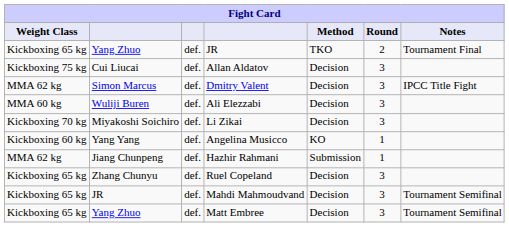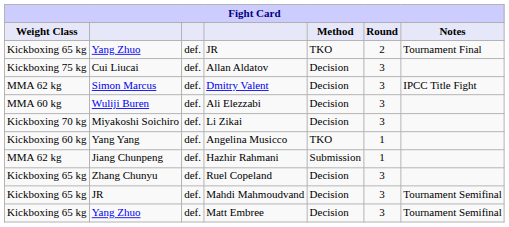 <table class="wikitable" style="font-size: 80%;">
 <tr>
 <th colspan="8" style="background-color: #ccf; color: #000080; text-align: center;"><strong>Fight Card</strong></th>
 </tr>
 <tr>
 <th colspan="1" style="background-color: #E6E8FA; color: #000000; text-align: center;">Weight Class</th>
 <th colspan="1" style="background-color: #E6E8FA; color: #000000; text-align: center;"></th>
 <th colspan="1" style="background-color: #E6E8FA; color: #000000; text-align: center;"></th>
 <th colspan="1" style="background-color: #E6E8FA; color: #000000; text-align: center;"></th>
 <th colspan="1" style="background-color: #E6E8FA; color: #000000; text-align: center;">Method</th>
 <th colspan="1" style="background-color: #E6E8FA; color: #000000; text-align: center;">Round</th>
 <th colspan="1" style="background-color: #E6E8FA; color: #000000; text-align: center;">Notes</th>
 </tr>
 <tr>
 <td>Kickboxing 65 kg</td>
 <td> <a href='#'>Yang Zhuo</a></td>
 <td align=center>def.</td>
 <td> JR</td>
 <td>TKO</td>
 <td align=center>2</td>
 <td>Tournament Final</td>
 </tr>
 <tr>
 <td>Kickboxing 75 kg</td>
 <td> Cui Liucai</td>
 <td align=center>def.</td>
 <td> Allan Aldatov</td>
 <td>Decision</td>
 <td align=center>3</td>
 <td></td>
 </tr>
 <tr>
 <td>MMA 62 kg</td>
 <td> <a href='#'>Simon Marcus</a></td>
 <td align=center>def.</td>
 <td> <a href='#'>Dmitry Valent</a></td>
 <td>Decision</td>
 <td align=center>3</td>
 <td>IPCC Title Fight</td>
 </tr>
 <tr>
 <td>MMA 60 kg</td>
 <td> <a href='#'>Wuliji Buren</a></td>
 <td align=center>def.</td>
 <td> Ali Elezzabi</td>
 <td>Decision</td>
 <td align=center>3</td>
 <td></td>
 </tr>
 <tr>
 <td>Kickboxing 70 kg</td>
 <td> Miyakoshi Soichiro</td>
 <td align=center>def.</td>
 <td> Li Zikai</td>
 <td>Decision</td>
 <td align=center>3</td>
 <td></td>
 </tr>
 <tr>
 <td>Kickboxing 60 kg</td>
 <td> Yang Yang</td>
 <td align=center>def.</td>
 <td> Angelina Musicco</td>
-<td>KO</td>
+<td>TKO</td>
 <td align=center>1</td>
 <td></td>
 </tr>
 <tr>
 <td>MMA 62 kg</td>
 <td> Jiang Chunpeng</td>
 <td align=center>def.</td>
 <td> Hazhir Rahmani</td>
 <td>Submission</td>
 <td align=center>1</td>
 <td></td>
 </tr>
 <tr>
 <td>Kickboxing 65 kg</td>
 <td> Zhang Chunyu</td>
 <td align=center>def.</td>
 <td> Ruel Copeland</td>
 <td>Decision</td>
 <td align=center>3</td>
 <td></td>
 </tr>
 <tr>
 <td>Kickboxing 65 kg</td>
 <td> JR</td>
 <td align=center>def.</td>
 <td> Mahdi Mahmoudvand</td>
 <td>Decision</td>
 <td align=center>3</td>
 <td>Tournament Semifinal</td>
 </tr>
 <tr>
 <td>Kickboxing 65 kg</td>
 <td> <a href='#'>Yang Zhuo</a></td>
 <td align=center>def.</td>
 <td> Matt Embree</td>
 <td>Decision</td>
 <td align=center>3</td>
 <td>Tournament Semifinal</td>
 </tr>
 </table>
